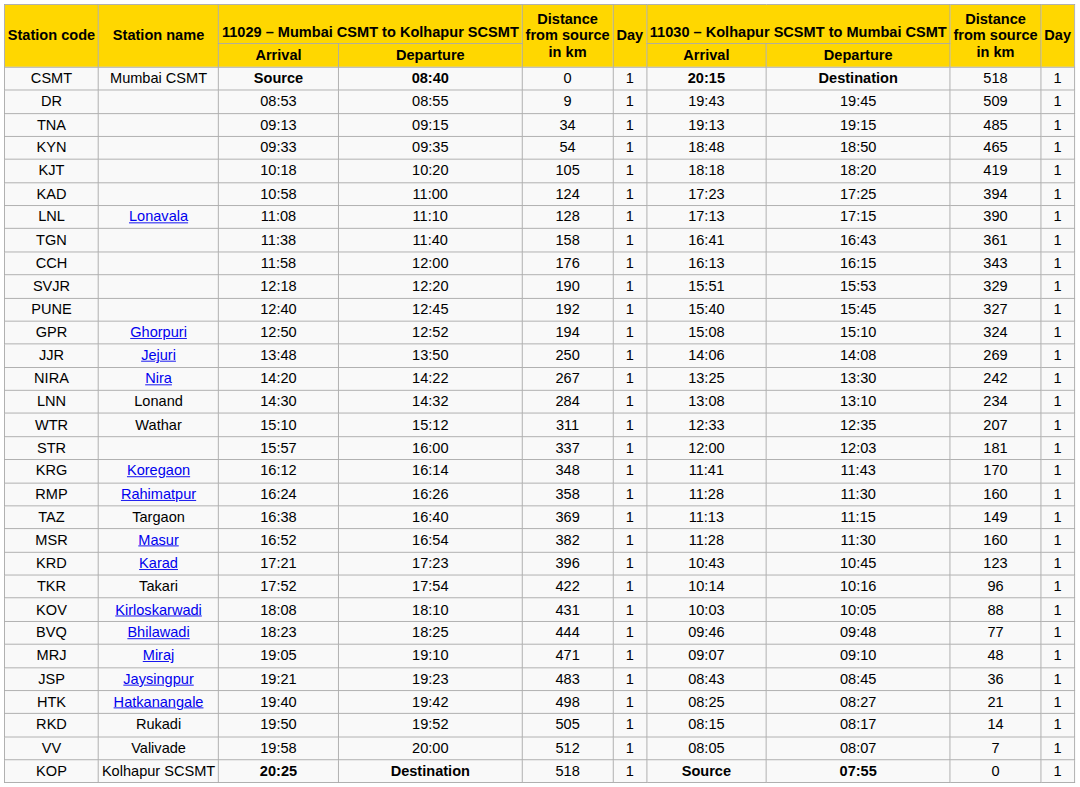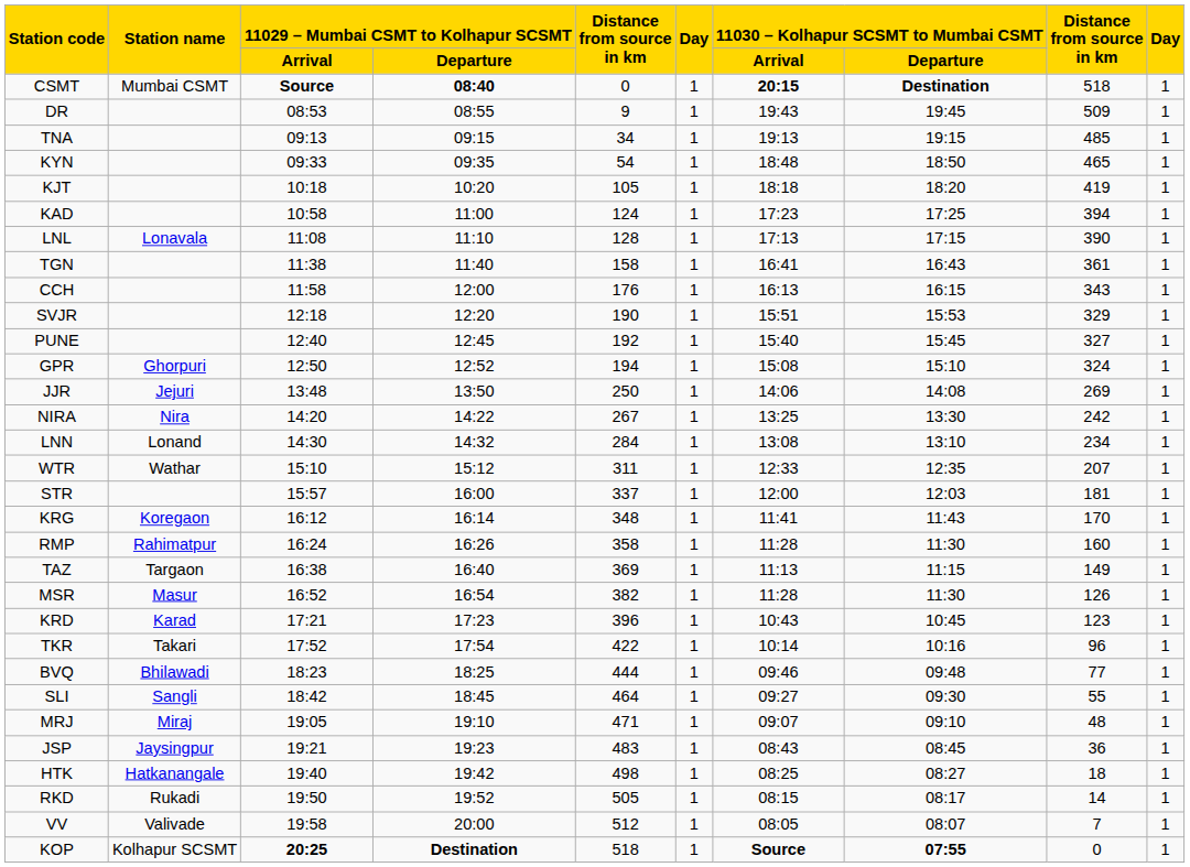 <table class="wikitable plainrowheaders unsortable" style="text-align:center">
 <tr>
 <th scope="col" rowspan="2" style="background:gold;">Station code</th>
 <th scope="col" rowspan="2" style="background:gold;">Station name</th>
 <th scope="col" colspan="2" style="background:gold;"><br><strong>11029 – Mumbai CSMT to Kolhapur SCSMT</strong></th>
 <th scope="col" rowspan="2" style="background:gold;">Distance<br> from source <br>in km</th>
 <th scope="col" rowspan="2" style="background:gold;">Day</th>
 <th scope="col" colspan="2" style="background:gold;"><br><strong>11030 – Kolhapur SCSMT to Mumbai CSMT</strong></th>
 <th scope="col" rowspan="2" style="background:gold;">Distance<br> from source <br>in km</th>
 <th scope="col" rowspan="2" style="background:gold;">Day</th>
 </tr>
 <tr>
 <th scope="col" colspan="1" style="background:gold;">Arrival</th>
 <th scope="col" colspan="1" style="background:gold;">Departure</th>
 <th scope="col" colspan="1" style="background:gold;">Arrival</th>
 <th scope="col" colspan="1" style="background:gold;">Departure</th>
 </tr>
 <tr>
 <td valign="center">CSMT</td>
 <td valign="center">Mumbai CSMT</td>
 <td valign="center"><strong>Source</strong></td>
 <td valign="center"><strong>08:40</strong></td>
 <td valign="center">0</td>
 <td valign="center">1</td>
 <td valign="center"><strong>20:15</strong></td>
 <td valign="center"><strong>Destination</strong></td>
 <td valign="center">518</td>
 <td valign="center">1</td>
 </tr>
 <tr>
 <td valign="center">DR</td>
 <td valign="center"></td>
 <td valign="center">08:53</td>
 <td valign="center">08:55</td>
 <td valign="center">9</td>
 <td valign="center">1</td>
 <td valign="center">19:43</td>
 <td valign="center">19:45</td>
 <td valign="center">509</td>
 <td valign="center">1</td>
 </tr>
 <tr>
 <td valign="center">TNA</td>
 <td valign="center"></td>
 <td valign="center">09:13</td>
 <td valign="center">09:15</td>
 <td valign="center">34</td>
 <td valign="center">1</td>
 <td valign="center">19:13</td>
 <td valign="center">19:15</td>
 <td valign="center">485</td>
 <td valign="center">1</td>
 </tr>
 <tr>
 <td valign="center">KYN</td>
 <td valign="center"></td>
 <td valign="center">09:33</td>
 <td valign="center">09:35</td>
 <td valign="center">54</td>
 <td valign="center">1</td>
 <td valign="center">18:48</td>
 <td valign="center">18:50</td>
 <td valign="center">465</td>
 <td valign="center">1</td>
 </tr>
 <tr>
 <td valign="center">KJT</td>
 <td valign="center"></td>
 <td valign="center">10:18</td>
 <td valign="center">10:20</td>
 <td valign="center">105</td>
 <td valign="center">1</td>
 <td valign="center">18:18</td>
 <td valign="center">18:20</td>
 <td valign="center">419</td>
 <td valign="center">1</td>
 </tr>
 <tr>
 <td valign="center">KAD</td>
 <td valign="center"></td>
 <td valign="center">10:58</td>
 <td valign="center">11:00</td>
 <td valign="center">124</td>
 <td valign="center">1</td>
 <td valign="center">17:23</td>
 <td valign="center">17:25</td>
 <td valign="center">394</td>
 <td valign="center">1</td>
 </tr>
 <tr>
 <td valign="center">LNL</td>
 <td valign="center"><a href='#'>Lonavala</a></td>
 <td valign="center">11:08</td>
 <td valign="center">11:10</td>
 <td valign="center">128</td>
 <td valign="center">1</td>
 <td valign="center">17:13</td>
 <td valign="center">17:15</td>
 <td valign="center">390</td>
 <td valign="center">1</td>
 </tr>
 <tr>
 <td valign="center">TGN</td>
 <td valign="center"></td>
 <td valign="center">11:38</td>
 <td valign="center">11:40</td>
 <td valign="center">158</td>
 <td valign="center">1</td>
 <td valign="center">16:41</td>
 <td valign="center">16:43</td>
 <td valign="center">361</td>
 <td valign="center">1</td>
 </tr>
 <tr>
 <td valign="center">CCH</td>
 <td valign="center"></td>
 <td valign="center">11:58</td>
 <td valign="center">12:00</td>
 <td valign="center">176</td>
 <td valign="center">1</td>
 <td valign="center">16:13</td>
 <td valign="center">16:15</td>
 <td valign="center">343</td>
 <td valign="center">1</td>
 </tr>
 <tr>
 <td valign="center">SVJR</td>
 <td valign="center"></td>
 <td valign="center">12:18</td>
 <td valign="center">12:20</td>
 <td valign="center">190</td>
 <td valign="center">1</td>
 <td valign="center">15:51</td>
 <td valign="center">15:53</td>
 <td valign="center">329</td>
 <td valign="center">1</td>
 </tr>
 <tr>
 <td valign="center">PUNE</td>
 <td valign="center"></td>
 <td valign="center">12:40</td>
 <td valign="center">12:45</td>
 <td valign="center">192</td>
 <td valign="center">1</td>
 <td valign="center">15:40</td>
 <td valign="center">15:45</td>
 <td valign="center">327</td>
 <td valign="center">1</td>
 </tr>
 <tr>
 <td valign="center">GPR</td>
 <td valign="center"><a href='#'>Ghorpuri</a></td>
 <td valign="center">12:50</td>
 <td valign="center">12:52</td>
 <td valign="center">194</td>
 <td valign="center">1</td>
 <td valign="center">15:08</td>
 <td valign="center">15:10</td>
 <td valign="center">324</td>
 <td valign="center">1</td>
 </tr>
 <tr>
 <td valign="center">JJR</td>
 <td valign="center"><a href='#'>Jejuri</a></td>
 <td valign="center">13:48</td>
 <td valign="center">13:50</td>
 <td valign="center">250</td>
 <td valign="center">1</td>
 <td valign="center">14:06</td>
 <td valign="center">14:08</td>
 <td valign="center">269</td>
 <td valign="center">1</td>
 </tr>
 <tr>
 <td valign="center">NIRA</td>
 <td valign="center"><a href='#'>Nira</a></td>
 <td valign="center">14:20</td>
 <td valign="center">14:22</td>
 <td valign="center">267</td>
 <td valign="center">1</td>
 <td valign="center">13:25</td>
 <td valign="center">13:30</td>
 <td valign="center">242</td>
 <td valign="center">1</td>
 </tr>
 <tr>
 <td valign="center">LNN</td>
 <td valign="center">Lonand</td>
 <td valign="center">14:30</td>
 <td valign="center">14:32</td>
 <td valign="center">284</td>
 <td valign="center">1</td>
 <td valign="center">13:08</td>
 <td valign="center">13:10</td>
 <td valign="center">234</td>
 <td valign="center">1</td>
 </tr>
 <tr>
 <td valign="center">WTR</td>
 <td valign="center">Wathar</td>
 <td valign="center">15:10</td>
 <td valign="center">15:12</td>
 <td valign="center">311</td>
 <td valign="center">1</td>
 <td valign="center">12:33</td>
 <td valign="center">12:35</td>
 <td valign="center">207</td>
 <td valign="center">1</td>
 </tr>
 <tr>
 <td valign="center">STR</td>
 <td valign="center"></td>
 <td valign="center">15:57</td>
 <td valign="center">16:00</td>
 <td valign="center">337</td>
 <td valign="center">1</td>
 <td valign="center">12:00</td>
 <td valign="center">12:03</td>
 <td valign="center">181</td>
 <td valign="center">1</td>
 </tr>
 <tr>
 <td valign="center">KRG</td>
 <td valign="center"><a href='#'>Koregaon</a></td>
 <td valign="center">16:12</td>
 <td valign="center">16:14</td>
 <td valign="center">348</td>
 <td valign="center">1</td>
 <td valign="center">11:41</td>
 <td valign="center">11:43</td>
 <td valign="center">170</td>
 <td valign="center">1</td>
 </tr>
 <tr>
 <td valign="center">RMP</td>
 <td valign="center"><a href='#'>Rahimatpur</a></td>
 <td valign="center">16:24</td>
 <td valign="center">16:26</td>
 <td valign="center">358</td>
 <td valign="center">1</td>
 <td valign="center">11:28</td>
 <td valign="center">11:30</td>
 <td valign="center">160</td>
 <td valign="center">1</td>
 </tr>
 <tr>
 <td valign="center">TAZ</td>
 <td valign="center">Targaon</td>
 <td valign="center">16:38</td>
 <td valign="center">16:40</td>
 <td valign="center">369</td>
 <td valign="center">1</td>
 <td valign="center">11:13</td>
 <td valign="center">11:15</td>
 <td valign="center">149</td>
 <td valign="center">1</td>
 </tr>
 <tr>
 <td valign="center">MSR</td>
 <td valign="center"><a href='#'>Masur</a></td>
 <td valign="center">16:52</td>
 <td valign="center">16:54</td>
 <td valign="center">382</td>
 <td valign="center">1</td>
 <td valign="center">11:28</td>
 <td valign="center">11:30</td>
-<td valign="center">160</td>
+<td valign="center">126</td>
 <td valign="center">1</td>
 </tr>
 <tr>
 <td valign="center">KRD</td>
 <td valign="center"><a href='#'>Karad</a></td>
 <td valign="center">17:21</td>
 <td valign="center">17:23</td>
 <td valign="center">396</td>
 <td valign="center">1</td>
 <td valign="center">10:43</td>
 <td valign="center">10:45</td>
 <td valign="center">123</td>
 <td valign="center">1</td>
 </tr>
 <tr>
 <td valign="center">TKR</td>
 <td valign="center">Takari</td>
 <td valign="center">17:52</td>
 <td valign="center">17:54</td>
 <td valign="center">422</td>
 <td valign="center">1</td>
 <td valign="center">10:14</td>
 <td valign="center">10:16</td>
 <td valign="center">96</td>
 <td valign="center">1</td>
 </tr>
 <tr>
-<td valign="center">KOV</td>
-<td valign="center"><a href='#'>Kirloskarwadi</a></td>
-<td valign="center">18:08</td>
-<td valign="center">18:10</td>
-<td valign="center">431</td>
-<td valign="center">1</td>
-<td valign="center">10:03</td>
-<td valign="center">10:05</td>
-<td valign="center">88</td>
-<td valign="center">1</td>
-</tr>
-<tr>
 <td valign="center">BVQ</td>
 <td valign="center"><a href='#'>Bhilawadi</a></td>
 <td valign="center">18:23</td>
 <td valign="center">18:25</td>
 <td valign="center">444</td>
 <td valign="center">1</td>
 <td valign="center">09:46</td>
 <td valign="center">09:48</td>
 <td valign="center">77</td>
+<td valign="center">1</td>
+</tr>
+<tr>
+<td valign="center">SLI</td>
+<td valign="center"><a href='#'>Sangli</a></td>
+<td valign="center">18:42</td>
+<td valign="center">18:45</td>
+<td valign="center">464</td>
+<td valign="center">1</td>
+<td valign="center">09:27</td>
+<td valign="center">09:30</td>
+<td valign="center">55</td>
 <td valign="center">1</td>
 </tr>
 <tr>
 <td valign="center">MRJ</td>
 <td valign="center"><a href='#'>Miraj</a></td>
 <td valign="center">19:05</td>
 <td valign="center">19:10</td>
 <td valign="center">471</td>
 <td valign="center">1</td>
 <td valign="center">09:07</td>
 <td valign="center">09:10</td>
 <td valign="center">48</td>
 <td valign="center">1</td>
 </tr>
 <tr>
 <td valign="center">JSP</td>
 <td valign="center"><a href='#'>Jaysingpur</a></td>
 <td valign="center">19:21</td>
 <td valign="center">19:23</td>
 <td valign="center">483</td>
 <td valign="center">1</td>
 <td valign="center">08:43</td>
 <td valign="center">08:45</td>
 <td valign="center">36</td>
 <td valign="center">1</td>
 </tr>
 <tr>
 <td valign="center">HTK</td>
 <td valign="center"><a href='#'>Hatkanangale</a></td>
 <td valign="center">19:40</td>
 <td valign="center">19:42</td>
 <td valign="center">498</td>
 <td valign="center">1</td>
 <td valign="center">08:25</td>
 <td valign="center">08:27</td>
-<td valign="center">21</td>
+<td valign="center">18</td>
 <td valign="center">1</td>
 </tr>
 <tr>
 <td valign="center">RKD</td>
 <td valign="center">Rukadi</td>
 <td valign="center">19:50</td>
 <td valign="center">19:52</td>
 <td valign="center">505</td>
 <td valign="center">1</td>
 <td valign="center">08:15</td>
 <td valign="center">08:17</td>
 <td valign="center">14</td>
 <td valign="center">1</td>
 </tr>
 <tr>
 <td valign="center">VV</td>
 <td valign="center">Valivade</td>
 <td valign="center">19:58</td>
 <td valign="center">20:00</td>
 <td valign="center">512</td>
 <td valign="center">1</td>
 <td valign="center">08:05</td>
 <td valign="center">08:07</td>
 <td valign="center">7</td>
 <td valign="center">1</td>
 </tr>
 <tr>
 <td valign="center">KOP</td>
 <td valign="center">Kolhapur SCSMT</td>
 <td valign="center"><strong>20:25</strong></td>
 <td valign="center"><strong>Destination</strong></td>
 <td valign="center">518</td>
 <td valign="center">1</td>
 <td valign="center"><strong>Source</strong></td>
 <td valign="center"><strong>07:55</strong></td>
 <td valign="center">0</td>
 <td valign="center">1</td>
 </tr>
 </table>
